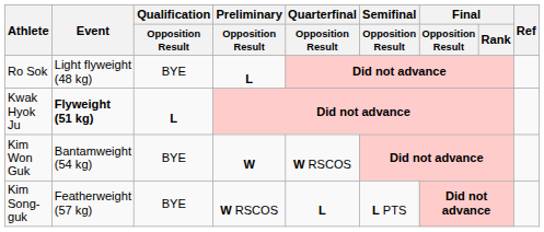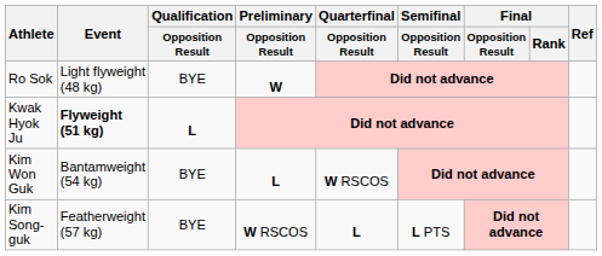 <table class=wikitable style="font-size:90%">
 <tr>
 <th rowspan="2">Athlete</th>
 <th rowspan="2">Event</th>
 <th>Qualification</th>
 <th>Preliminary</th>
 <th>Quarterfinal</th>
 <th>Semifinal</th>
 <th colspan="2">Final</th>
 <th rowspan="2">Ref</th>
 </tr>
 <tr>
 <th style="line-height:1em"><small>Opposition<br>Result</small></th>
 <th style="line-height:1em"><small>Opposition<br>Result</small></th>
 <th style="line-height:1em"><small>Opposition<br>Result</small></th>
 <th style="line-height:1em"><small>Opposition<br>Result</small></th>
 <th style="line-height:1em"><small>Opposition<br>Result</small></th>
 <th>Rank</th>
 </tr>
 <tr>
 <td>Ro Sok</td>
 <td>Light flyweight (48 kg)</td>
 <td align="center">BYE</td>
-<td align="center"><br><strong>L</strong></td>
+<td align="center"><br><strong>W</strong></td>
 <td align="center" colspan="4" bgcolor="#ffcccc"><strong>Did not advance</strong></td>
 <td></td>
 </tr>
 <tr>
 <td>Kwak Hyok Ju</td>
 <td><strong>Flyweight (51 kg)</strong></td>
 <td align="center"><br><strong>L</strong></td>
 <td align="center" colspan="5" bgcolor="#ffcccc"><strong>Did not advance</strong></td>
 <td></td>
 </tr>
 <tr>
 <td>Kim Won Guk</td>
 <td>Bantamweight (54 kg)</td>
 <td align="center">BYE</td>
-<td align="center"><br><strong>W</strong></td>
+<td align="center"><br><strong>L</strong></td>
 <td align="center"><br><strong>W</strong> RSCOS</td>
 <td align="center" colspan="3" bgcolor="#ffcccc"><strong>Did not advance</strong></td>
 <td></td>
 </tr>
 <tr>
 <td>Kim Song-guk</td>
 <td>Featherweight (57 kg)</td>
 <td align="center">BYE</td>
 <td align="center"><br><strong>W</strong> RSCOS</td>
 <td align="center"><br><strong>L</strong></td>
 <td align="center"><br><strong>L</strong> PTS</td>
 <td align="center" colspan=2 bgcolor="#ffcccc"><strong>Did not advance</strong></td>
 <td align="center"></td>
 </tr>
 </table>
